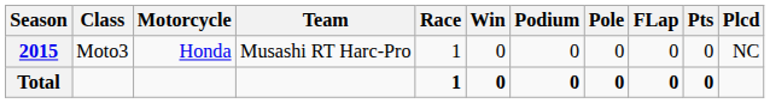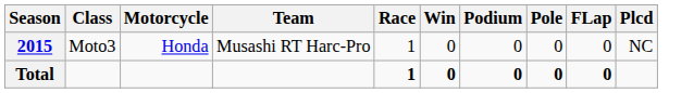 <table class="wikitable" style=text-align:right>
 <tr>
 <th>Season</th>
 <th>Class</th>
 <th>Motorcycle</th>
 <th>Team</th>
 <th>Race</th>
 <th>Win</th>
 <th>Podium</th>
 <th>Pole</th>
 <th>FLap</th>
-<th>Pts</th>
 <th>Plcd</th>
 </tr>
 <tr>
 <th><a href='#'>2015</a></th>
 <td>Moto3</td>
 <td><a href='#'>Honda</a></td>
 <td>Musashi RT Harc-Pro</td>
 <td>1</td>
-<td>0</td>
 <td>0</td>
 <td>0</td>
 <td>0</td>
 <td>0</td>
 <td>NC</td>
 </tr>
 <tr>
 <th>Total</th>
 <td></td>
 <td></td>
 <td></td>
 <td><strong>1</strong></td>
 <td><strong>0</strong></td>
 <td><strong>0</strong></td>
 <td><strong>0</strong></td>
 <td><strong>0</strong></td>
-<td><strong>0</strong></td>
 <td></td>
 </tr>
 </table>
